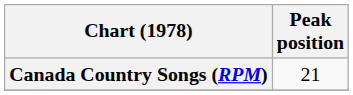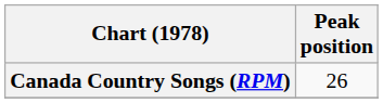 <table class="wikitable sortable plainrowheaders" style="text-align:center">
 <tr>
 <th scope="col">Chart (1978)</th>
 <th scope="col">Peak<br> position</th>
 </tr>
 <tr>
 <th scope="row">Canada Country Songs (<em><a href='#'>RPM</a></em>)</th>
-<td>21</td>
+<td>26</td>
 </tr>
 <tr>
 </tr>
 <tr>
 </tr>
 </table>
